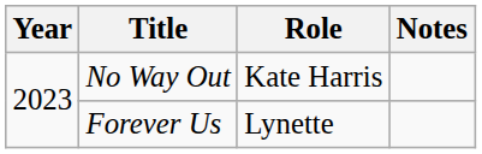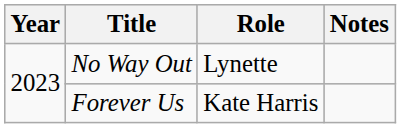 <table class="wikitable">
 <tr>
 <th>Year</th>
 <th>Title</th>
 <th>Role</th>
 <th>Notes</th>
 </tr>
 <tr>
 <td rowspan="2">2023</td>
 <td><em>No Way Out</em></td>
-<td>Kate Harris</td>
+<td>Lynette</td>
 <td></td>
 </tr>
 <tr>
 <td><em>Forever Us</em></td>
-<td>Lynette</td>
+<td>Kate Harris</td>
 <td></td>
 </tr>
 </table>
